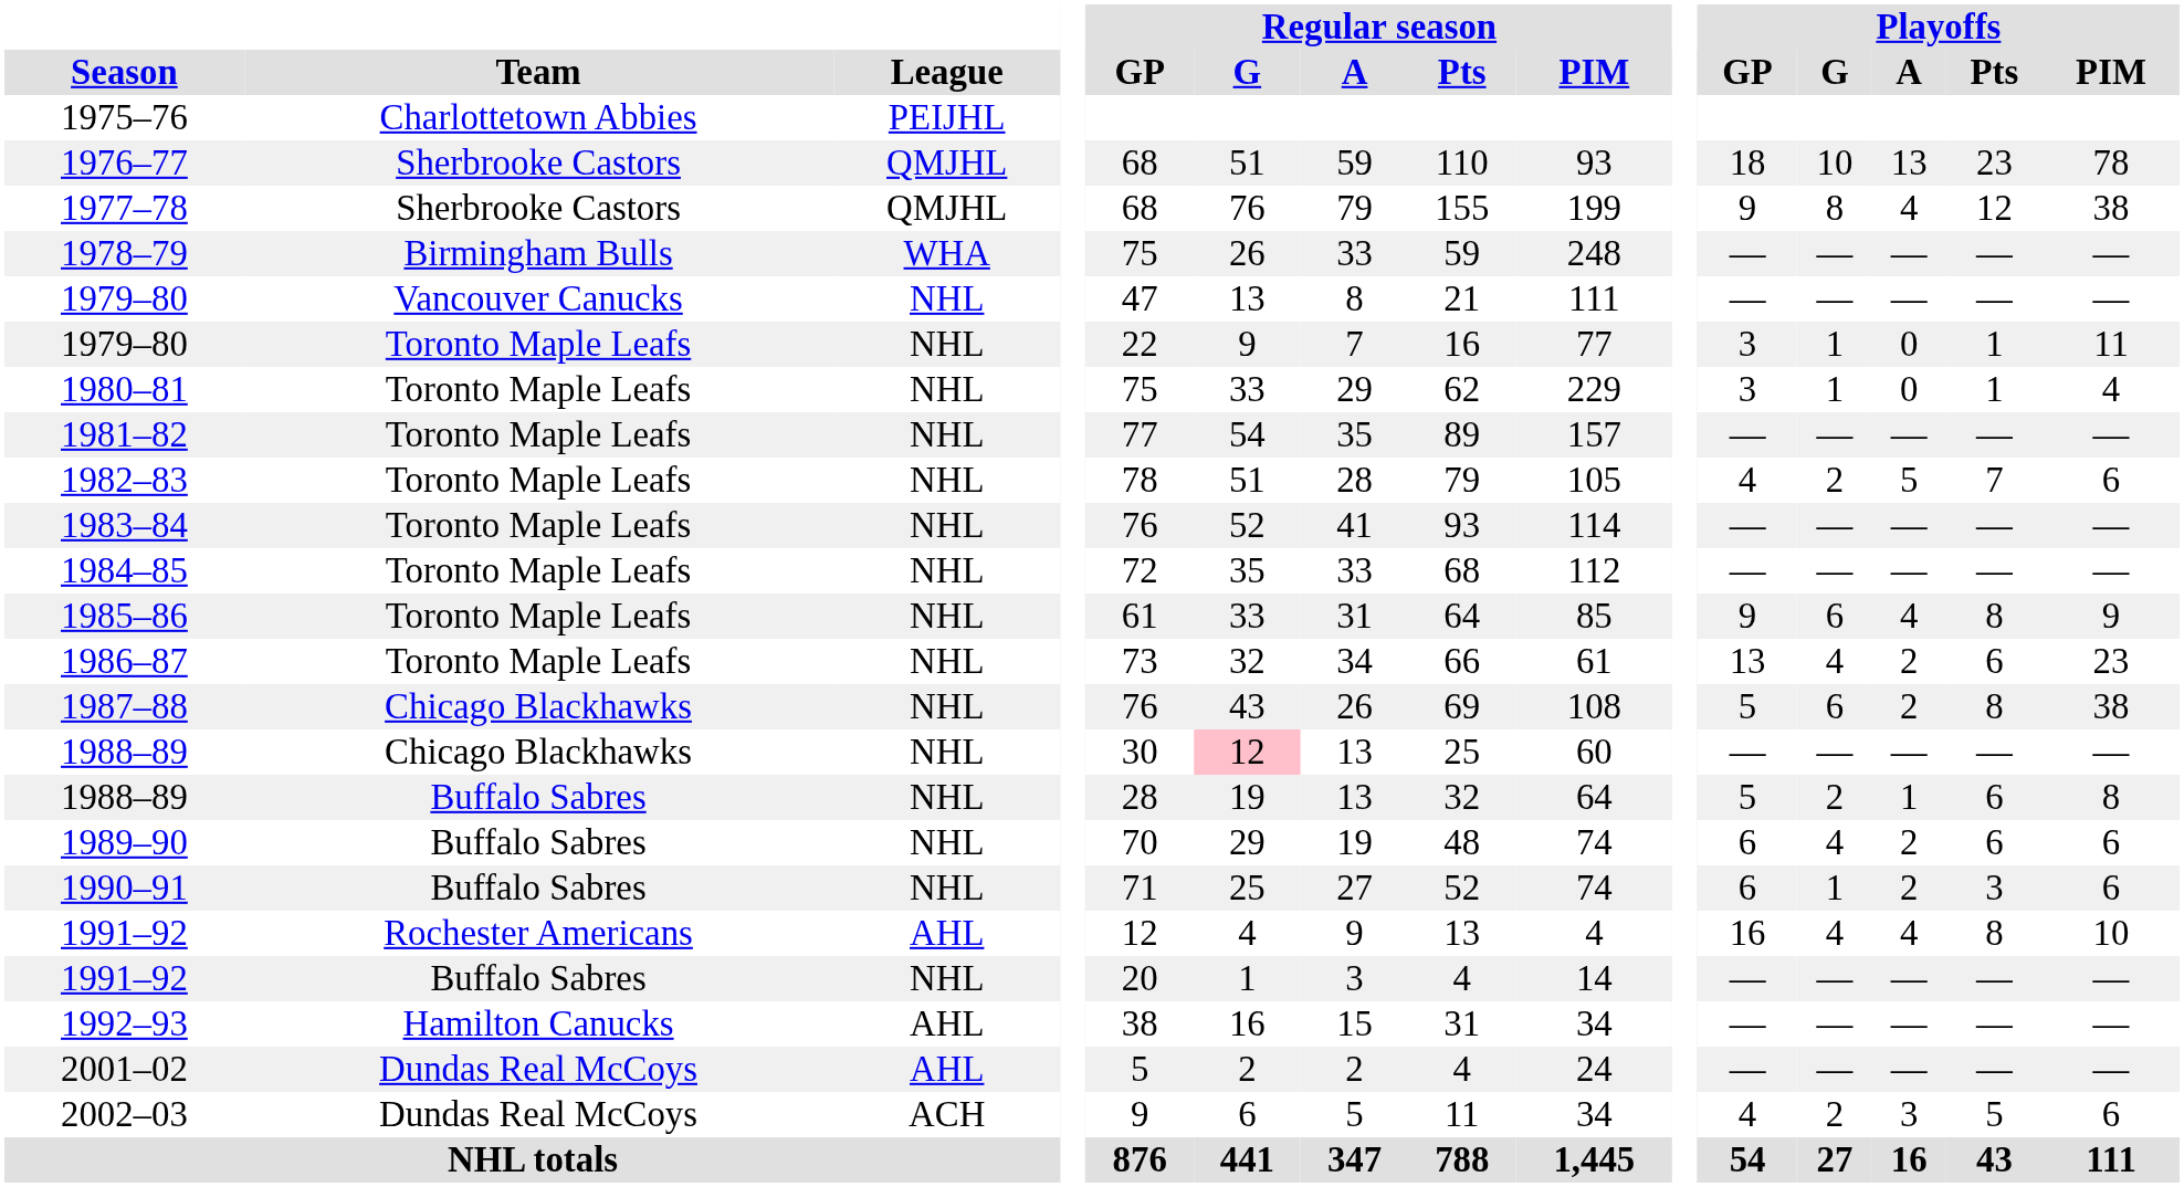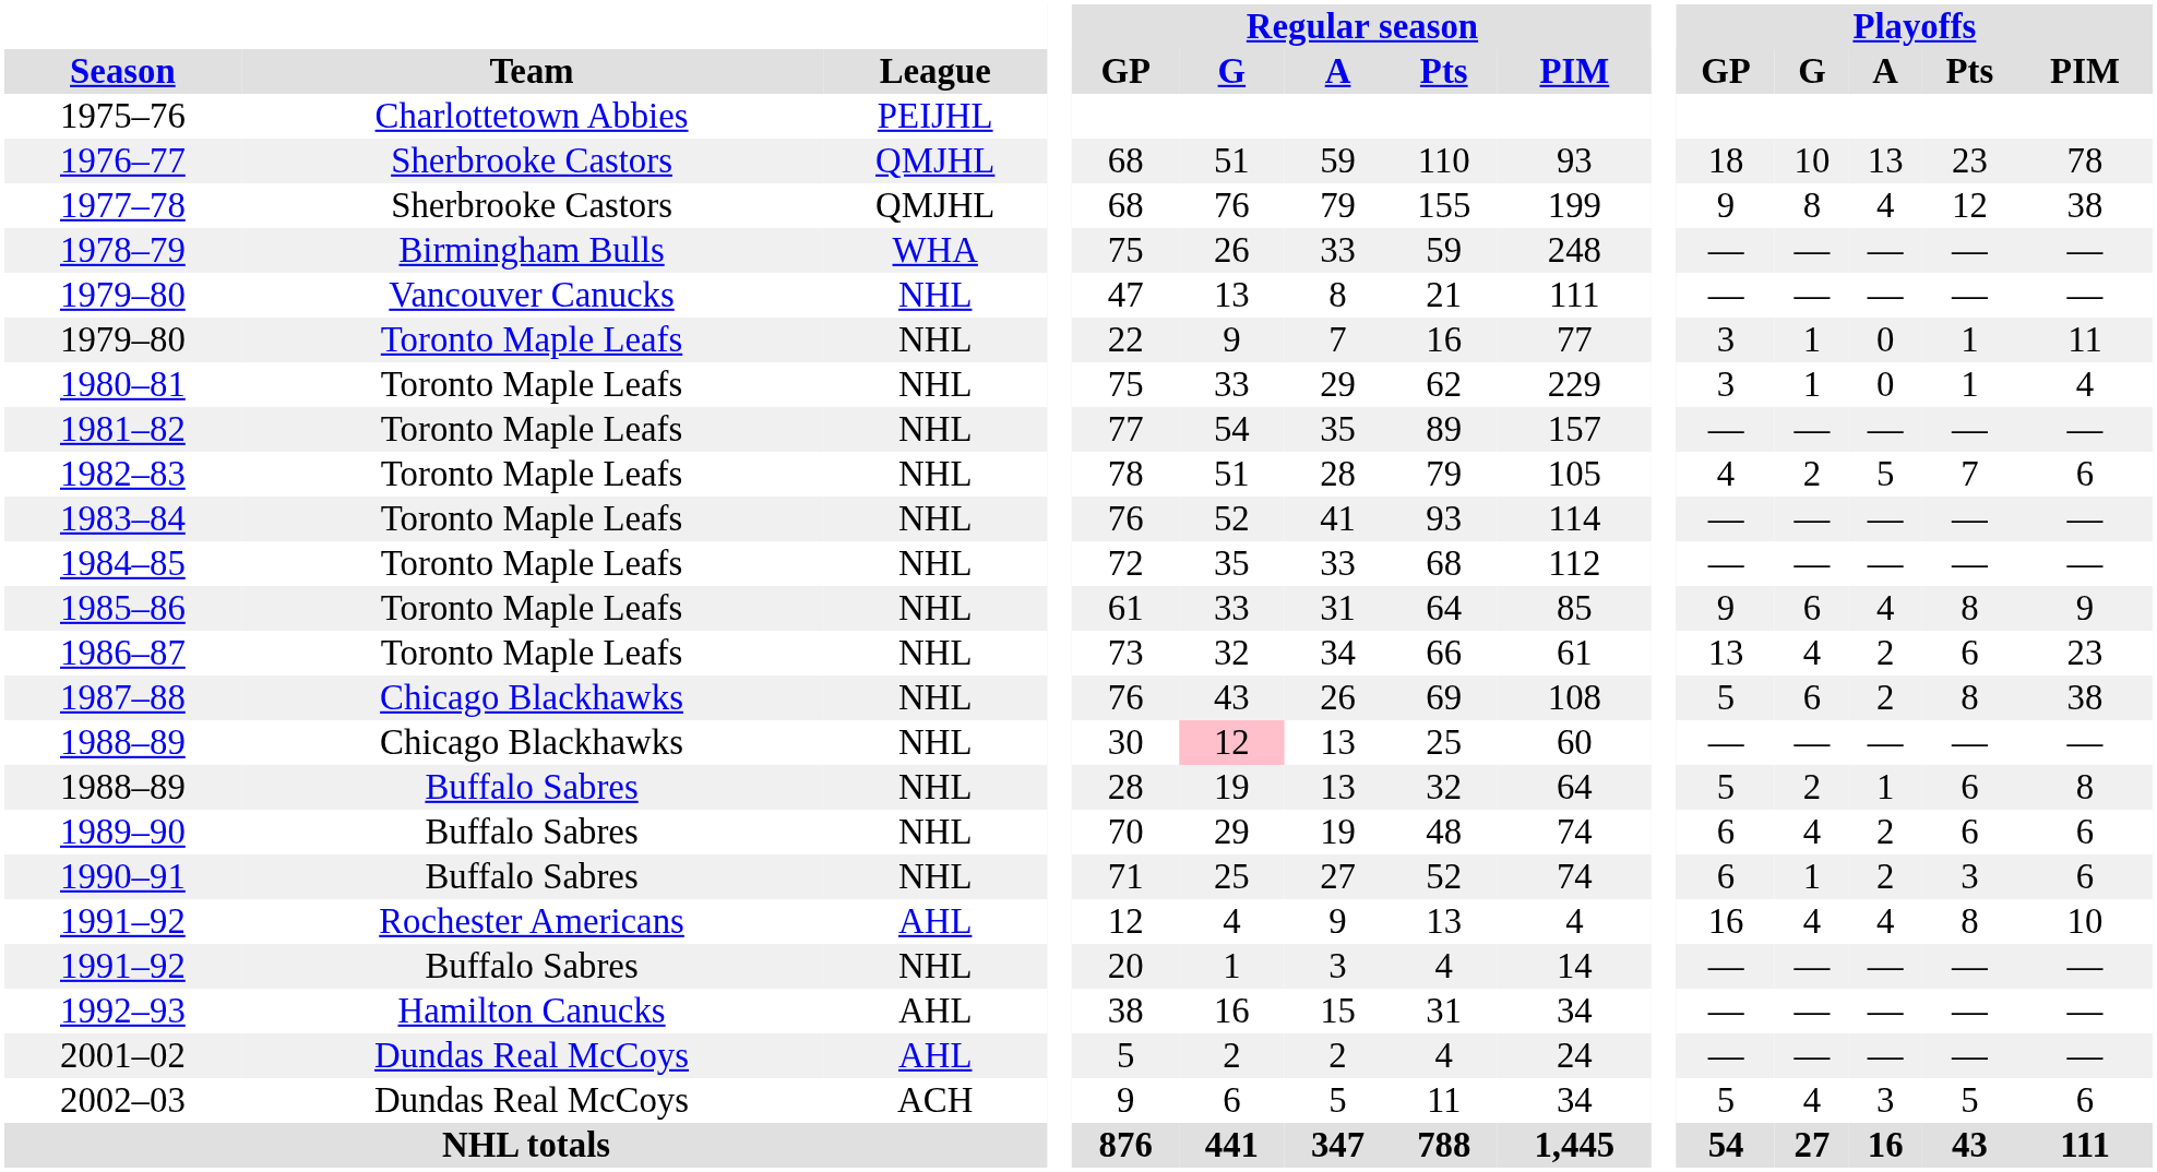 <table border="0" cellpadding="1" cellspacing="0" style="text-align:center; width:60em">
 <tr bgcolor="#e0e0e0">
 <th colspan="3" bgcolor="#ffffff"> </th>
 <th rowspan="99" bgcolor="#ffffff"> </th>
 <th colspan="5"><a href='#'>Regular season</a></th>
 <th rowspan="99" bgcolor="#ffffff"> </th>
 <th colspan="5"><a href='#'>Playoffs</a></th>
 </tr>
 <tr bgcolor="#e0e0e0">
 <th><a href='#'>Season</a></th>
 <th>Team</th>
 <th>League</th>
 <th>GP</th>
 <th><a href='#'>G</a></th>
 <th><a href='#'>A</a></th>
 <th><a href='#'>Pts</a></th>
 <th><a href='#'>PIM</a></th>
 <th>GP</th>
 <th>G</th>
 <th>A</th>
 <th>Pts</th>
 <th>PIM</th>
 </tr>
 <tr>
 <td>1975–76</td>
 <td><a href='#'>Charlottetown Abbies</a></td>
 <td><a href='#'>PEIJHL</a></td>
 </tr>
 <tr style="background:#f0f0f0;">
 <td><a href='#'>1976–77</a></td>
 <td><a href='#'>Sherbrooke Castors</a></td>
 <td><a href='#'>QMJHL</a></td>
 <td>68</td>
 <td>51</td>
 <td>59</td>
 <td>110</td>
 <td>93</td>
 <td>18</td>
 <td>10</td>
 <td>13</td>
 <td>23</td>
 <td>78</td>
 </tr>
 <tr>
 <td><a href='#'>1977–78</a></td>
 <td>Sherbrooke Castors</td>
 <td>QMJHL</td>
 <td>68</td>
 <td>76</td>
 <td>79</td>
 <td>155</td>
 <td>199</td>
 <td>9</td>
 <td>8</td>
 <td>4</td>
 <td>12</td>
 <td>38</td>
 </tr>
 <tr style="background:#f0f0f0;">
 <td><a href='#'>1978–79</a></td>
 <td><a href='#'>Birmingham Bulls</a></td>
 <td><a href='#'>WHA</a></td>
 <td>75</td>
 <td>26</td>
 <td>33</td>
 <td>59</td>
 <td>248</td>
 <td>—</td>
 <td>—</td>
 <td>—</td>
 <td>—</td>
 <td>—</td>
 </tr>
 <tr>
 <td><a href='#'>1979–80</a></td>
 <td><a href='#'>Vancouver Canucks</a></td>
 <td><a href='#'>NHL</a></td>
 <td>47</td>
 <td>13</td>
 <td>8</td>
 <td>21</td>
 <td>111</td>
 <td>—</td>
 <td>—</td>
 <td>—</td>
 <td>—</td>
 <td>—</td>
 </tr>
 <tr style="background:#f0f0f0;">
 <td>1979–80</td>
 <td><a href='#'>Toronto Maple Leafs</a></td>
 <td>NHL</td>
 <td>22</td>
 <td>9</td>
 <td>7</td>
 <td>16</td>
 <td>77</td>
 <td>3</td>
 <td>1</td>
 <td>0</td>
 <td>1</td>
 <td>11</td>
 </tr>
 <tr>
 <td><a href='#'>1980–81</a></td>
 <td>Toronto Maple Leafs</td>
 <td>NHL</td>
 <td>75</td>
 <td>33</td>
 <td>29</td>
 <td>62</td>
 <td>229</td>
 <td>3</td>
 <td>1</td>
 <td>0</td>
 <td>1</td>
 <td>4</td>
 </tr>
 <tr style="background:#f0f0f0;">
 <td><a href='#'>1981–82</a></td>
 <td>Toronto Maple Leafs</td>
 <td>NHL</td>
 <td>77</td>
 <td>54</td>
 <td>35</td>
 <td>89</td>
 <td>157</td>
 <td>—</td>
 <td>—</td>
 <td>—</td>
 <td>—</td>
 <td>—</td>
 </tr>
 <tr>
 <td><a href='#'>1982–83</a></td>
 <td>Toronto Maple Leafs</td>
 <td>NHL</td>
 <td>78</td>
 <td>51</td>
 <td>28</td>
 <td>79</td>
 <td>105</td>
 <td>4</td>
 <td>2</td>
 <td>5</td>
 <td>7</td>
 <td>6</td>
 </tr>
 <tr style="background:#f0f0f0;">
 <td><a href='#'>1983–84</a></td>
 <td>Toronto Maple Leafs</td>
 <td>NHL</td>
 <td>76</td>
 <td>52</td>
 <td>41</td>
 <td>93</td>
 <td>114</td>
 <td>—</td>
 <td>—</td>
 <td>—</td>
 <td>—</td>
 <td>—</td>
 </tr>
 <tr>
 <td><a href='#'>1984–85</a></td>
 <td>Toronto Maple Leafs</td>
 <td>NHL</td>
 <td>72</td>
 <td>35</td>
 <td>33</td>
 <td>68</td>
 <td>112</td>
 <td>—</td>
 <td>—</td>
 <td>—</td>
 <td>—</td>
 <td>—</td>
 </tr>
 <tr style="background:#f0f0f0;">
 <td><a href='#'>1985–86</a></td>
 <td>Toronto Maple Leafs</td>
 <td>NHL</td>
 <td>61</td>
 <td>33</td>
 <td>31</td>
 <td>64</td>
 <td>85</td>
 <td>9</td>
 <td>6</td>
 <td>4</td>
 <td>8</td>
 <td>9</td>
 </tr>
 <tr>
 <td><a href='#'>1986–87</a></td>
 <td>Toronto Maple Leafs</td>
 <td>NHL</td>
 <td>73</td>
 <td>32</td>
 <td>34</td>
 <td>66</td>
 <td>61</td>
 <td>13</td>
 <td>4</td>
 <td>2</td>
 <td>6</td>
 <td>23</td>
 </tr>
 <tr style="background:#f0f0f0;">
 <td><a href='#'>1987–88</a></td>
 <td><a href='#'>Chicago Blackhawks</a></td>
 <td>NHL</td>
 <td>76</td>
 <td>43</td>
 <td>26</td>
 <td>69</td>
 <td>108</td>
 <td>5</td>
 <td>6</td>
 <td>2</td>
 <td>8</td>
 <td>38</td>
 </tr>
 <tr>
 <td><a href='#'>1988–89</a></td>
 <td>Chicago Blackhawks</td>
 <td>NHL</td>
 <td>30</td>
 <td style="background: pink;">12</td>
 <td>13</td>
 <td>25</td>
 <td>60</td>
 <td>—</td>
 <td>—</td>
 <td>—</td>
 <td>—</td>
 <td>—</td>
 </tr>
 <tr style="background:#f0f0f0;">
 <td>1988–89</td>
 <td><a href='#'>Buffalo Sabres</a></td>
 <td>NHL</td>
 <td>28</td>
 <td>19</td>
 <td>13</td>
 <td>32</td>
 <td>64</td>
 <td>5</td>
 <td>2</td>
 <td>1</td>
 <td>6</td>
 <td>8</td>
 </tr>
 <tr>
 <td><a href='#'>1989–90</a></td>
 <td>Buffalo Sabres</td>
 <td>NHL</td>
 <td>70</td>
 <td>29</td>
 <td>19</td>
 <td>48</td>
 <td>74</td>
 <td>6</td>
 <td>4</td>
 <td>2</td>
 <td>6</td>
 <td>6</td>
 </tr>
 <tr style="background:#f0f0f0;">
 <td><a href='#'>1990–91</a></td>
 <td>Buffalo Sabres</td>
 <td>NHL</td>
 <td>71</td>
 <td>25</td>
 <td>27</td>
 <td>52</td>
 <td>74</td>
 <td>6</td>
 <td>1</td>
 <td>2</td>
 <td>3</td>
 <td>6</td>
 </tr>
 <tr>
 <td><a href='#'>1991–92</a></td>
 <td><a href='#'>Rochester Americans</a></td>
 <td><a href='#'>AHL</a></td>
 <td>12</td>
 <td>4</td>
 <td>9</td>
 <td>13</td>
 <td>4</td>
 <td>16</td>
 <td>4</td>
 <td>4</td>
 <td>8</td>
 <td>10</td>
 </tr>
 <tr style="background:#f0f0f0;">
 <td><a href='#'>1991–92</a></td>
 <td>Buffalo Sabres</td>
 <td>NHL</td>
 <td>20</td>
 <td>1</td>
 <td>3</td>
 <td>4</td>
 <td>14</td>
 <td>—</td>
 <td>—</td>
 <td>—</td>
 <td>—</td>
 <td>—</td>
 </tr>
 <tr>
 <td><a href='#'>1992–93</a></td>
 <td><a href='#'>Hamilton Canucks</a></td>
 <td>AHL</td>
 <td>38</td>
 <td>16</td>
 <td>15</td>
 <td>31</td>
 <td>34</td>
 <td>—</td>
 <td>—</td>
 <td>—</td>
 <td>—</td>
 <td>—</td>
 </tr>
 <tr style="background:#f0f0f0;">
 <td>2001–02</td>
 <td><a href='#'>Dundas Real McCoys</a></td>
 <td><a href='#'>AHL</a></td>
 <td>5</td>
 <td>2</td>
 <td>2</td>
 <td>4</td>
 <td>24</td>
 <td>—</td>
 <td>—</td>
 <td>—</td>
 <td>—</td>
 <td>—</td>
 </tr>
 <tr>
 <td>2002–03</td>
 <td>Dundas Real McCoys</td>
 <td>ACH</td>
 <td>9</td>
 <td>6</td>
 <td>5</td>
 <td>11</td>
 <td>34</td>
+<td>5</td>
 <td>4</td>
-<td>2</td>
 <td>3</td>
 <td>5</td>
 <td>6</td>
 </tr>
 <tr style="background:#e0e0e0;">
 <th colspan="3">NHL totals</th>
 <th>876</th>
 <th>441</th>
 <th>347</th>
 <th>788</th>
 <th>1,445</th>
 <th>54</th>
 <th>27</th>
 <th>16</th>
 <th>43</th>
 <th>111</th>
 </tr>
 </table>
